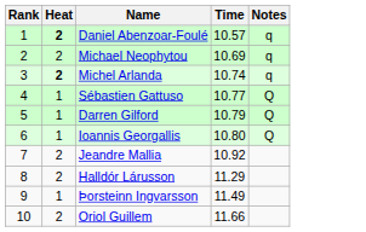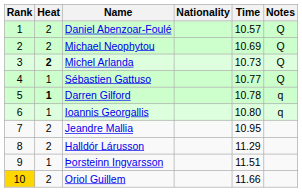 <table class="wikitable sortable" style="text-align:center; font-size:95%">
 <tr>
 <th>Rank</th>
 <th>Heat</th>
 <th>Name</th>
+<th>Nationality</th>
 <th>Time</th>
 <th>Notes</th>
 </tr>
 <tr bgcolor=ccffcc>
 <td>1</td>
-<td><strong>2</strong></td>
+<td>2</td>
 <td align=left><a href='#'>Daniel Abenzoar-Foulé</a></td>
+<td align=left></td>
 <td>10.57</td>
-<td>q</td>
+<td>Q</td>
 </tr>
 <tr bgcolor=ccffcc>
 <td>2</td>
 <td>2</td>
 <td align=left><a href='#'>Michael Neophytou</a></td>
+<td align=left></td>
 <td>10.69</td>
-<td>q</td>
+<td>Q</td>
 </tr>
 <tr bgcolor=ddffdd>
 <td>3</td>
 <td><strong>2</strong></td>
 <td align=left><a href='#'>Michel Arlanda</a></td>
-<td>10.74</td>
-<td>q</td>
+<td align=left></td>
+<td>10.73</td>
+<td>Q</td>
 </tr>
 <tr bgcolor=ccffcc>
 <td>4</td>
 <td>1</td>
 <td align=left><a href='#'>Sébastien Gattuso</a></td>
+<td align=left></td>
 <td>10.77</td>
 <td>Q</td>
 </tr>
 <tr bgcolor=ccffcc>
 <td>5</td>
-<td>1</td>
+<td><strong>1</strong></td>
 <td align=left><a href='#'>Darren Gilford</a></td>
-<td>10.79</td>
-<td>Q</td>
+<td align=left></td>
+<td>10.78</td>
+<td>q</td>
 </tr>
 <tr bgcolor=ddffdd>
 <td>6</td>
 <td>1</td>
 <td align=left><a href='#'>Ioannis Georgallis</a></td>
+<td align=left></td>
 <td>10.80</td>
-<td>Q</td>
+<td>q</td>
 </tr>
 <tr>
 <td>7</td>
 <td>2</td>
 <td align=left><a href='#'>Jeandre Mallia</a></td>
-<td>10.92</td>
+<td align=left></td>
+<td>10.95</td>
 <td></td>
 </tr>
 <tr>
 <td>8</td>
 <td>2</td>
 <td align=left><a href='#'>Halldór Lárusson</a></td>
+<td align=left></td>
 <td>11.29</td>
 <td></td>
 </tr>
 <tr>
 <td>9</td>
 <td>1</td>
 <td align=left><a href='#'>Þorsteinn Ingvarsson</a></td>
-<td>11.49</td>
+<td align=left></td>
+<td>11.51</td>
 <td></td>
 </tr>
 <tr>
-<td>10</td>
+<td style="background: gold;">10</td>
 <td>2</td>
 <td align=left><a href='#'>Oriol Guillem</a></td>
+<td align=left></td>
 <td>11.66</td>
 <td></td>
 </tr>
 </table>
